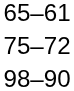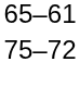 <table style="text-align:center">
 <tr>
 <th width=200></th>
 <th width=100></th>
 <th width=200></th>
 </tr>
 <tr>
 <td align=right><strong></strong></td>
 <td align=center>65–61</td>
 <td align=left></td>
 </tr>
 <tr>
 <td align=right><strong></strong></td>
 <td align=center>75–72</td>
 <td align=left></td>
 </tr>
-<tr>
-<td align=right><strong></strong></td>
-<td align=center>98–90</td>
-<td align=left></td>
-</tr>
 </table>
